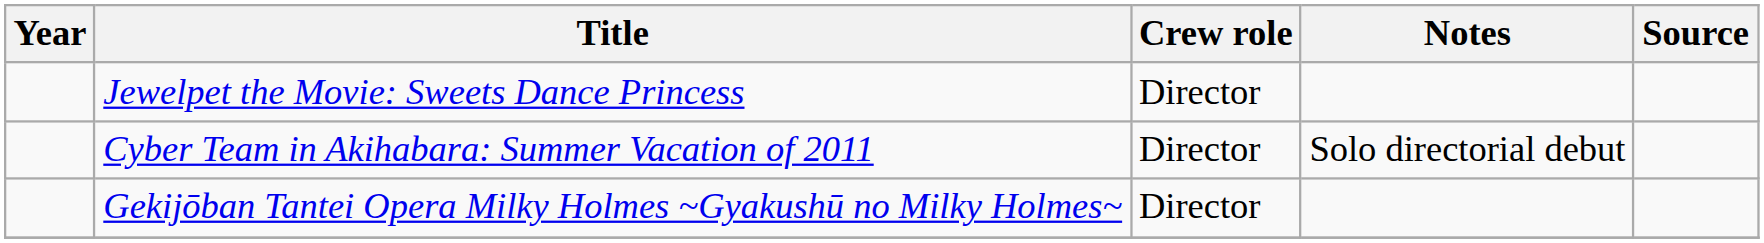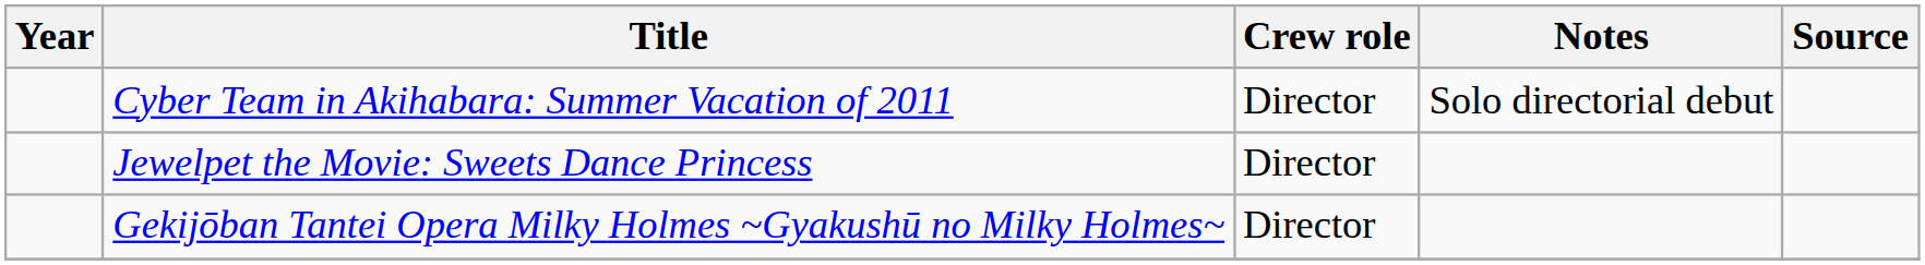 <table class="wikitable sortable plainrowheaders">
 <tr>
 <th>Year</th>
 <th>Title</th>
 <th>Crew role</th>
 <th class="unsortable">Notes</th>
 <th class="unsortable">Source</th>
 </tr>
 <tr>
 <td></td>
-<td><em><a href='#'>Jewelpet the Movie: Sweets Dance Princess</a></em></td>
+<td><em><a href='#'>Cyber Team in Akihabara: Summer Vacation of 2011</a></em></td>
 <td>Director</td>
-<td></td>
+<td>Solo directorial debut</td>
 <td></td>
 </tr>
 <tr>
 <td></td>
-<td><em><a href='#'>Cyber Team in Akihabara: Summer Vacation of 2011</a></em></td>
+<td><em><a href='#'>Jewelpet the Movie: Sweets Dance Princess</a></em></td>
 <td>Director</td>
-<td>Solo directorial debut</td>
+<td></td>
 <td></td>
 </tr>
 <tr>
 <td></td>
 <td><em><a href='#'>Gekijōban Tantei Opera Milky Holmes ~Gyakushū no Milky Holmes~</a></em></td>
 <td>Director</td>
 <td></td>
 <td></td>
 </tr>
 <tr>
 </tr>
 </table>
